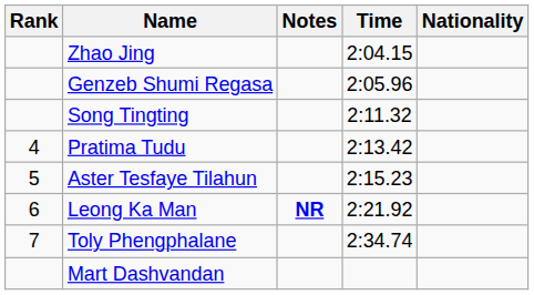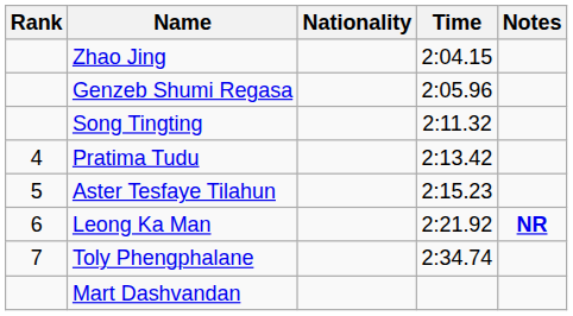 <table class="wikitable sortable" style="text-align:center;font-size:95%">
 <tr>
 <th>Rank</th>
 <th>Name</th>
+<th>Nationality</th>
+<th>Time</th>
 <th>Notes</th>
-<th>Time</th>
-<th>Nationality</th>
 </tr>
 <tr>
 <td></td>
 <td align=left><a href='#'>Zhao Jing</a></td>
+<td align=left></td>
+<td>2:04.15</td>
 <td></td>
-<td>2:04.15</td>
-<td align=left></td>
 </tr>
 <tr>
 <td></td>
 <td align=left><a href='#'>Genzeb Shumi Regasa</a></td>
+<td align=left></td>
+<td>2:05.96</td>
 <td></td>
-<td>2:05.96</td>
-<td align=left></td>
 </tr>
 <tr>
 <td></td>
 <td align=left><a href='#'>Song Tingting</a></td>
+<td align=left></td>
+<td>2:11.32</td>
 <td></td>
-<td>2:11.32</td>
-<td align=left></td>
 </tr>
 <tr>
 <td>4</td>
 <td align=left><a href='#'>Pratima Tudu</a></td>
+<td align=left></td>
+<td>2:13.42</td>
 <td></td>
-<td>2:13.42</td>
-<td align=left></td>
 </tr>
 <tr>
 <td>5</td>
 <td align=left><a href='#'>Aster Tesfaye Tilahun</a></td>
+<td align=left></td>
+<td>2:15.23</td>
 <td></td>
-<td>2:15.23</td>
-<td align=left></td>
 </tr>
 <tr>
 <td>6</td>
 <td align=left><a href='#'>Leong Ka Man</a></td>
+<td align=left></td>
+<td>2:21.92</td>
 <td><strong><a href='#'>NR</a></strong></td>
-<td>2:21.92</td>
-<td align=left></td>
 </tr>
 <tr>
 <td>7</td>
 <td align=left><a href='#'>Toly Phengphalane</a></td>
+<td align=left></td>
+<td>2:34.74</td>
 <td></td>
-<td>2:34.74</td>
-<td align=left></td>
 </tr>
 <tr>
 <td></td>
 <td align=left><a href='#'>Mart Dashvandan</a></td>
+<td align=left></td>
 <td></td>
 <td></td>
-<td align=left></td>
 </tr>
 </table>
